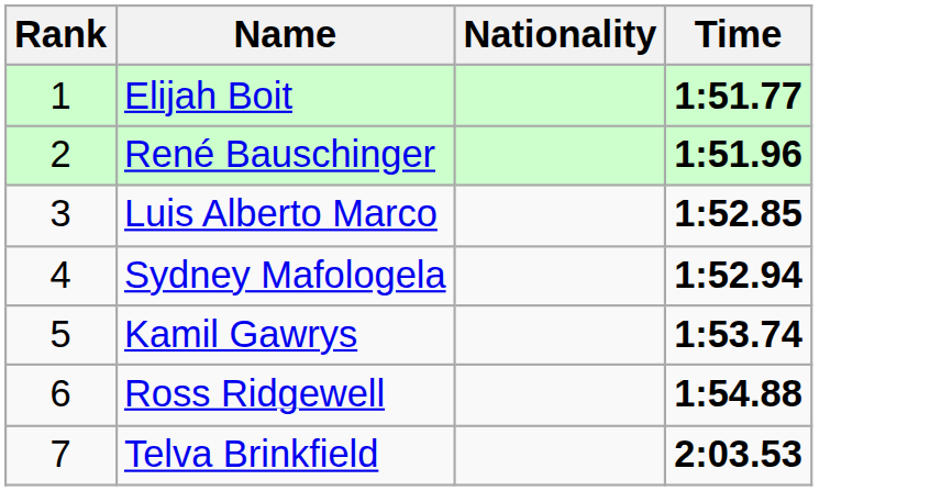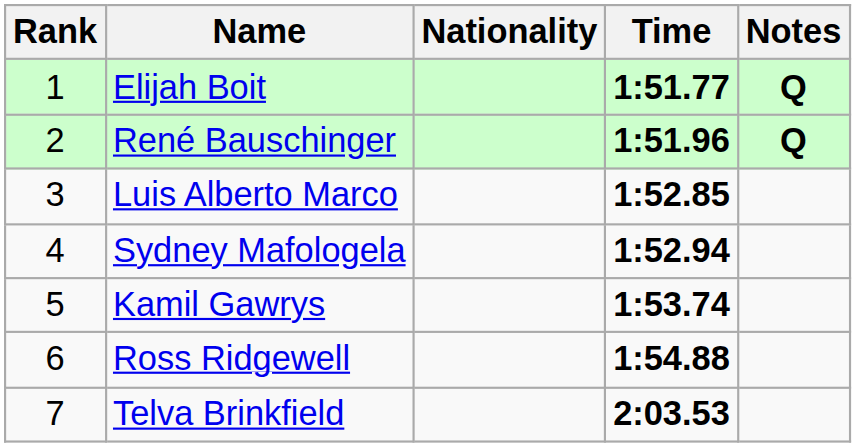 <table class="wikitable sortable" style="text-align:center">
 <tr>
 <th>Rank</th>
 <th>Name</th>
 <th>Nationality</th>
 <th>Time</th>
+<th>Notes</th>
 </tr>
 <tr bgcolor=ccffcc>
 <td>1</td>
 <td align=left><a href='#'>Elijah Boit</a></td>
 <td align=left></td>
 <td><strong>1:51.77</strong></td>
+<td><strong>Q</strong></td>
 </tr>
 <tr bgcolor=ccffcc>
 <td>2</td>
 <td align=left><a href='#'>René Bauschinger</a></td>
 <td align=left></td>
 <td><strong>1:51.96</strong></td>
+<td><strong>Q</strong></td>
 </tr>
 <tr>
 <td>3</td>
 <td align=left><a href='#'>Luis Alberto Marco</a></td>
 <td align=left></td>
 <td><strong>1:52.85</strong></td>
+<td></td>
 </tr>
 <tr>
 <td>4</td>
 <td align=left><a href='#'>Sydney Mafologela</a></td>
 <td align=left></td>
 <td><strong>1:52.94</strong></td>
+<td></td>
 </tr>
 <tr>
 <td>5</td>
 <td align=left><a href='#'>Kamil Gawrys</a></td>
 <td align=left></td>
 <td><strong>1:53.74</strong></td>
+<td></td>
 </tr>
 <tr>
 <td>6</td>
 <td align=left><a href='#'>Ross Ridgewell</a></td>
 <td align=left></td>
 <td><strong>1:54.88</strong></td>
+<td></td>
 </tr>
 <tr>
 <td>7</td>
 <td align=left><a href='#'>Telva Brinkfield</a></td>
 <td align=left></td>
 <td><strong>2:03.53</strong></td>
+<td></td>
 </tr>
 </table>
